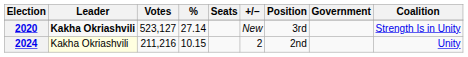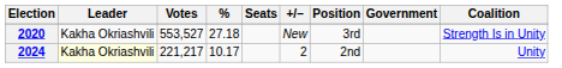 <table class="wikitable" style="text-align: right;">
 <tr>
 <th>Election</th>
 <th>Leader</th>
 <th>Votes</th>
 <th>%</th>
 <th>Seats</th>
 <th>+/–</th>
 <th>Position</th>
 <th>Government</th>
 <th>Coalition</th>
 </tr>
 <tr>
 </tr>
 <tr>
 <th><a href='#'>2020</a></th>
-<td align="left"><strong>Kakha Okriashvili</strong></td>
-<td>523,127</td>
-<td>27.14</td>
+<td align="left">Kakha Okriashvili</td>
+<td>553,527</td>
+<td>27.18</td>
 <td></td>
 <td><em>New</em></td>
 <td>3rd</td>
 <td></td>
 <td><a href='#'>Strength Is in Unity</a></td>
 </tr>
 <tr>
 <th><a href='#'>2024</a></th>
 <td align="left" style="background: lightyellow;">Kakha Okriashvili</td>
-<td>211,216</td>
-<td>10.15</td>
+<td>221,217</td>
+<td>10.17</td>
 <td></td>
 <td> 2</td>
 <td>2nd</td>
 <td></td>
 <td><a href='#'>Unity</a></td>
 </tr>
 </table>
